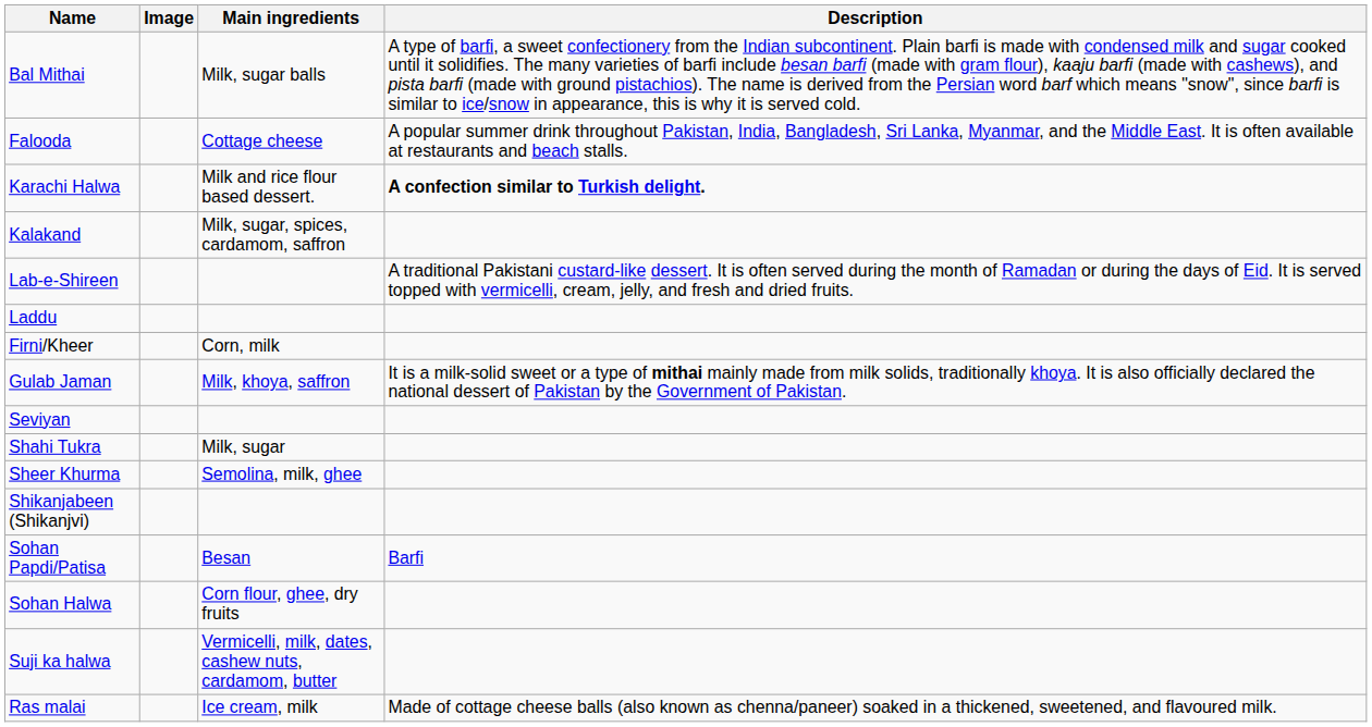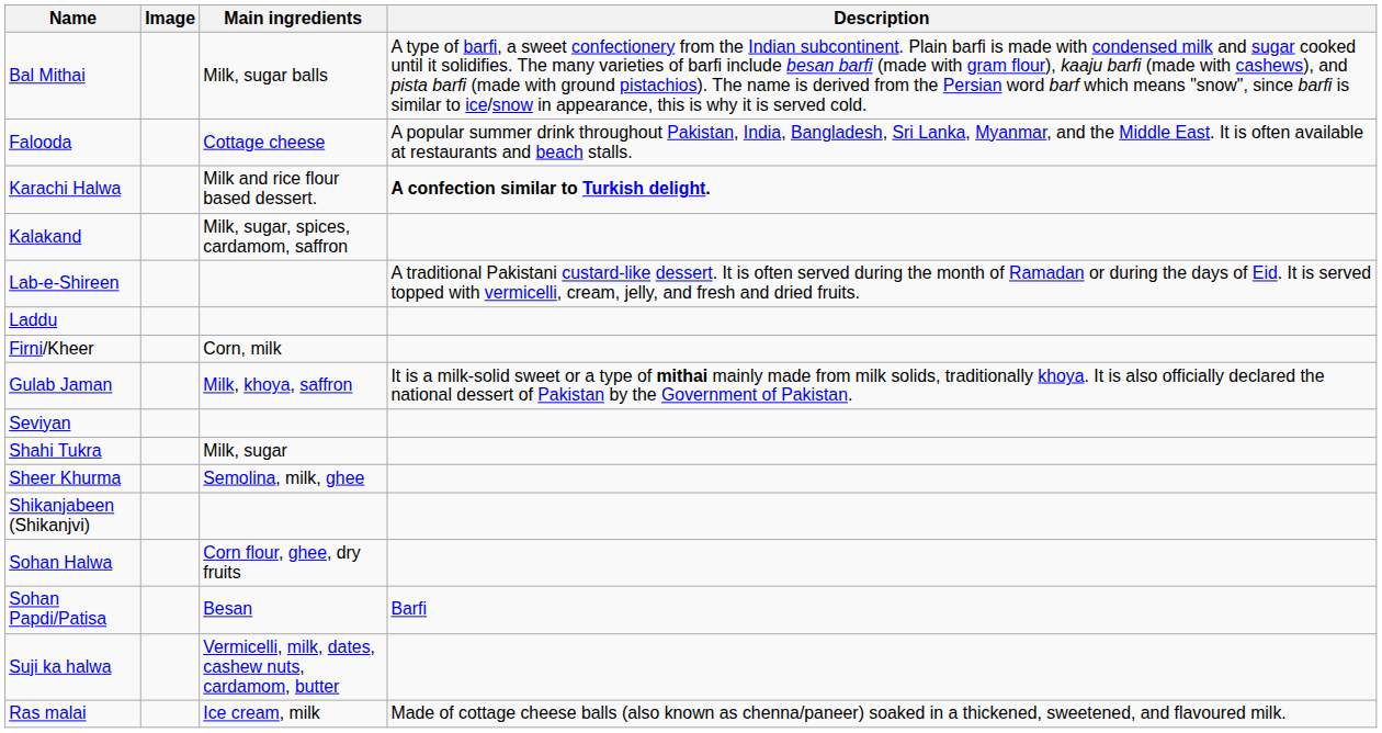 <table class="wikitable sortable" style="width:100%;">
 <tr>
 <th>Name</th>
 <th>Image</th>
 <th>Main ingredients</th>
 <th>Description</th>
 </tr>
 <tr>
 <td><a href='#'>Bal Mithai</a></td>
 <td></td>
 <td>Milk, sugar balls</td>
 <td>A type of <a href='#'>barfi</a>, a sweet <a href='#'>confectionery</a> from the <a href='#'>Indian subcontinent</a>. Plain barfi is made with <a href='#'>condensed milk</a> and <a href='#'>sugar</a> cooked until it solidifies. The many varieties of barfi include <em><a href='#'>besan barfi</a></em> (made with <a href='#'>gram flour</a>), <em>kaaju barfi</em> (made with <a href='#'>cashews</a>), and <em>pista barfi</em> (made with ground <a href='#'>pistachios</a>). The name is derived from the <a href='#'>Persian</a> word <em>barf</em> which means "snow", since <em>barfi</em> is similar to <a href='#'>ice</a>/<a href='#'>snow</a> in appearance, this is why it is served cold.</td>
 </tr>
 <tr>
 <td><a href='#'>Falooda</a></td>
 <td></td>
 <td><a href='#'>Cottage cheese</a></td>
 <td>A popular summer drink throughout <a href='#'>Pakistan</a>, <a href='#'>India</a>, <a href='#'>Bangladesh</a>, <a href='#'>Sri Lanka</a>, <a href='#'>Myanmar</a>, and the <a href='#'>Middle East</a>. It is often available at restaurants and <a href='#'>beach</a> stalls.</td>
 </tr>
 <tr>
 <td><a href='#'>Karachi Halwa</a></td>
 <td></td>
 <td>Milk and rice flour based dessert.</td>
 <td><strong>A confection similar to <a href='#'>Turkish delight</a>.</strong></td>
 </tr>
 <tr>
 <td><a href='#'>Kalakand</a></td>
 <td></td>
 <td>Milk, sugar, spices, cardamom, saffron</td>
 <td></td>
 </tr>
 <tr>
 <td><a href='#'>Lab-e-Shireen</a></td>
 <td></td>
 <td></td>
 <td>A traditional Pakistani <a href='#'>custard-like</a> <a href='#'>dessert</a>. It is often served during the month of <a href='#'>Ramadan</a> or during the days of <a href='#'>Eid</a>. It is served topped with <a href='#'>vermicelli</a>, cream, jelly, and fresh and dried fruits.</td>
 </tr>
 <tr>
 <td><a href='#'>Laddu</a></td>
 <td></td>
 <td></td>
 <td></td>
 </tr>
 <tr>
 <td><a href='#'>Firni</a>/Kheer</td>
 <td></td>
 <td>Corn, milk</td>
 <td></td>
 </tr>
 <tr>
 <td><a href='#'>Gulab Jaman</a></td>
 <td></td>
 <td><a href='#'>Milk</a>, <a href='#'>khoya</a>, <a href='#'>saffron</a></td>
 <td>It is a milk-solid sweet or a type of <strong>mithai</strong> mainly made from milk solids, traditionally <a href='#'>khoya</a>. It is also officially declared the national dessert of <a href='#'>Pakistan</a> by the <a href='#'>Government of Pakistan</a>.</td>
 </tr>
 <tr>
 <td><a href='#'>Seviyan</a></td>
 <td></td>
 <td></td>
 <td></td>
 </tr>
 <tr>
 <td><a href='#'>Shahi Tukra</a></td>
 <td></td>
 <td>Milk, sugar</td>
 <td></td>
 </tr>
 <tr>
 <td><a href='#'>Sheer Khurma</a></td>
 <td></td>
 <td><a href='#'>Semolina</a>, milk, <a href='#'>ghee</a></td>
 <td></td>
 </tr>
 <tr>
 <td><a href='#'>Shikanjabeen</a> (Shikanjvi)</td>
 <td></td>
 <td></td>
 <td></td>
 </tr>
 <tr>
+<td><a href='#'>Sohan Halwa</a></td>
+<td></td>
+<td><a href='#'>Corn flour</a>, <a href='#'>ghee</a>, dry fruits</td>
+<td></td>
+</tr>
+<tr>
 <td><a href='#'>Sohan Papdi/Patisa</a></td>
 <td></td>
 <td><a href='#'>Besan</a></td>
 <td><a href='#'>Barfi</a></td>
-</tr>
-<tr>
-<td><a href='#'>Sohan Halwa</a></td>
-<td></td>
-<td><a href='#'>Corn flour</a>, <a href='#'>ghee</a>, dry fruits</td>
-<td></td>
 </tr>
 <tr>
 <td><a href='#'>Suji ka halwa</a></td>
 <td></td>
 <td><a href='#'>Vermicelli</a>, <a href='#'>milk</a>, <a href='#'>dates</a>, <a href='#'>cashew nuts</a>, <a href='#'>cardamom</a>, <a href='#'>butter</a></td>
 <td></td>
 </tr>
 <tr>
 <td><a href='#'>Ras malai</a></td>
 <td></td>
 <td><a href='#'>Ice cream</a>, milk</td>
 <td>Made of cottage cheese balls (also known as chenna/paneer) soaked in a thickened, sweetened, and flavoured milk.</td>
 </tr>
 </table>
